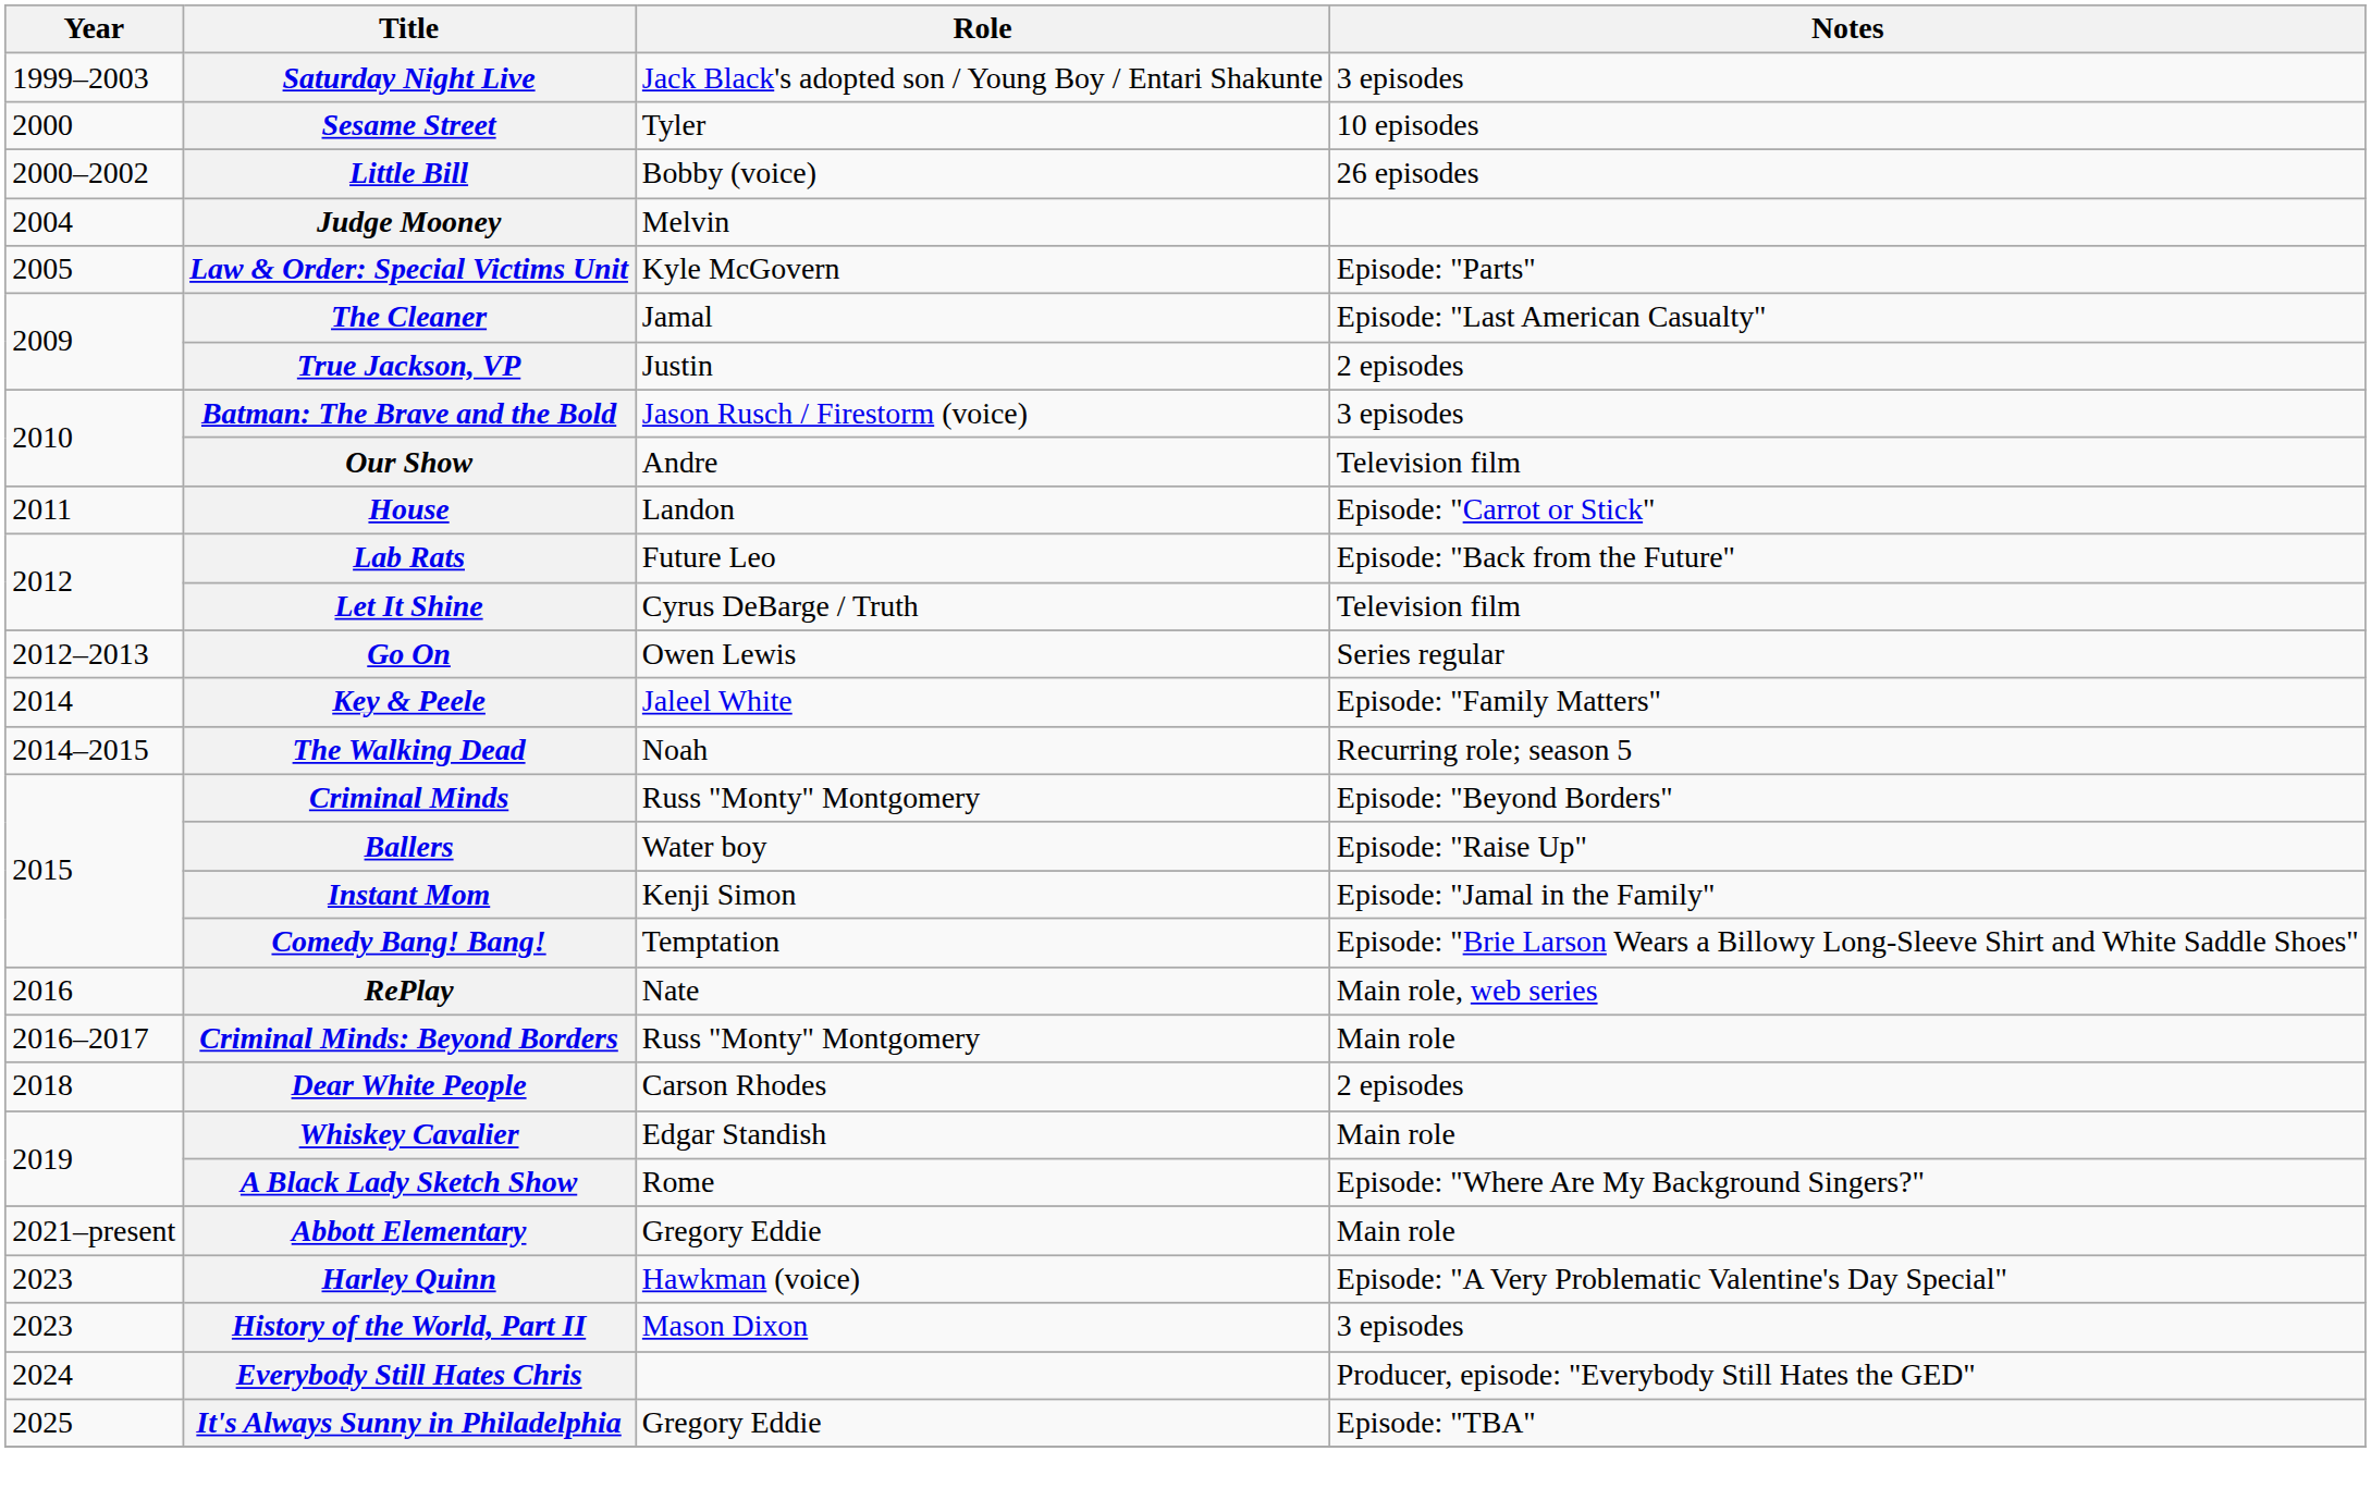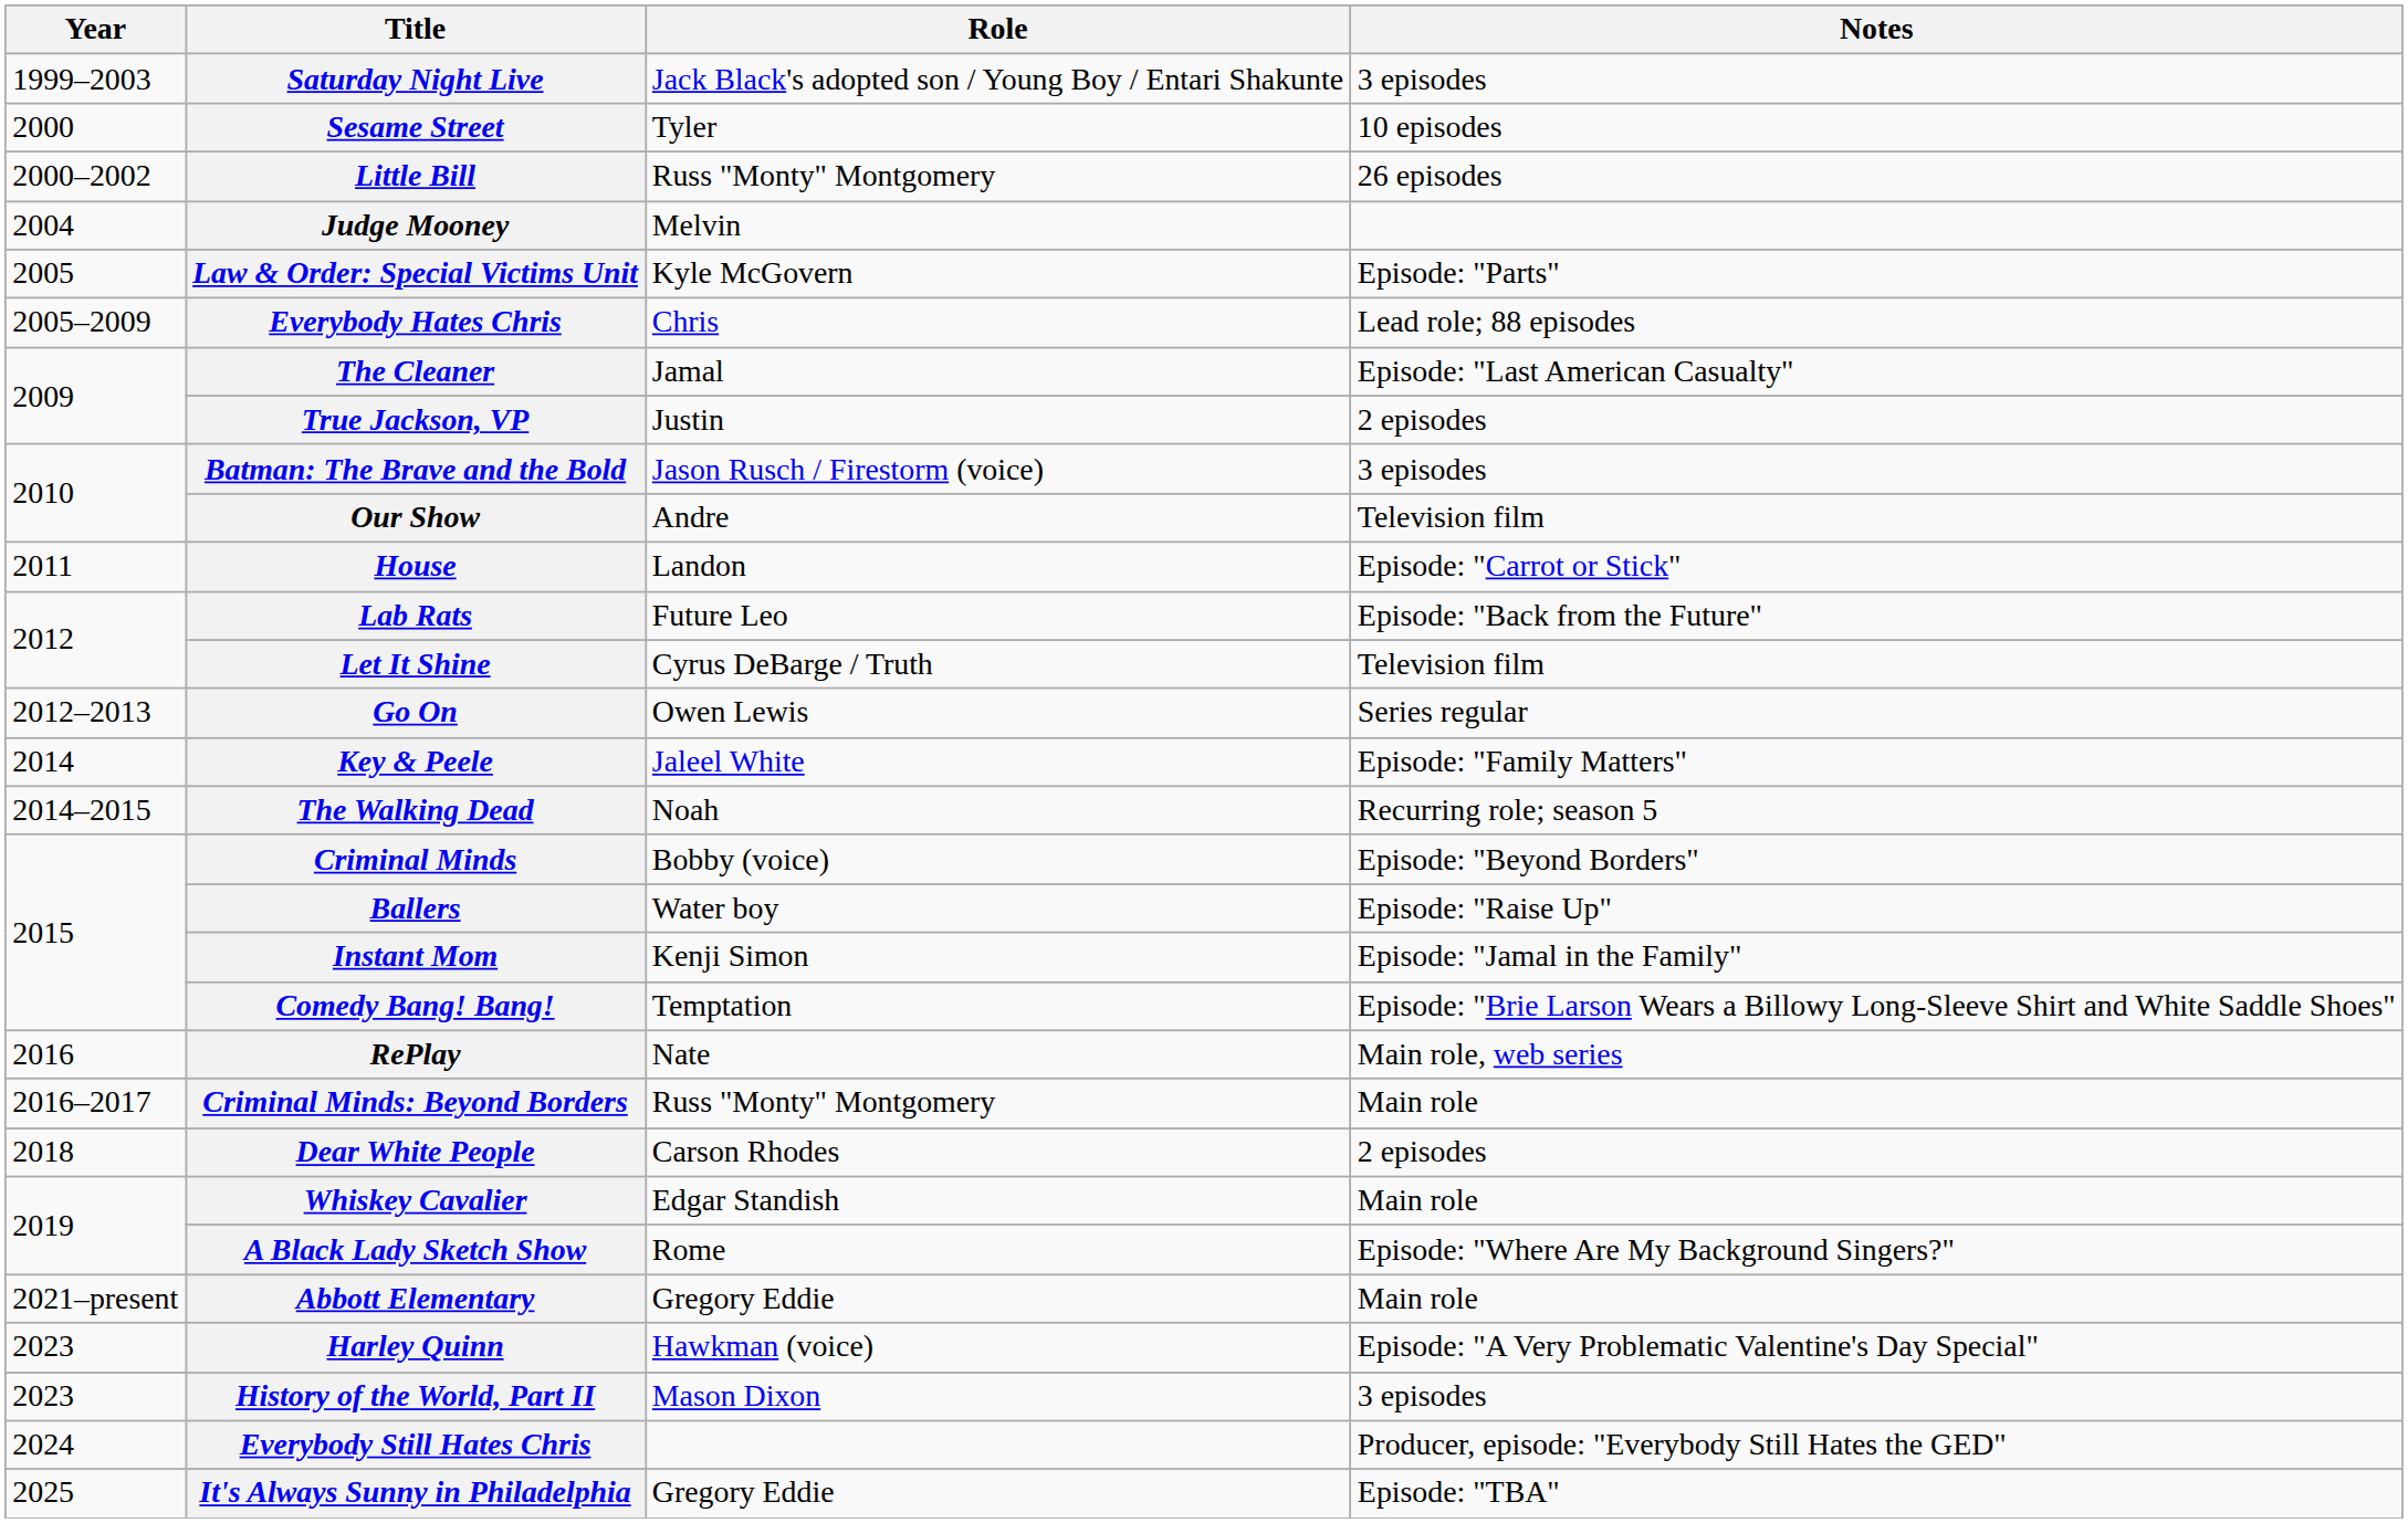 <table class="wikitable plainrowheaders sortable">
 <tr>
 <th scope="col">Year</th>
 <th scope="col">Title</th>
 <th scope="col">Role</th>
 <th scope="col" class="unsortable">Notes</th>
 </tr>
 <tr>
 <td>1999–2003</td>
 <th scope="row"><em><a href='#'>Saturday Night Live</a></em></th>
 <td><a href='#'>Jack Black</a>'s adopted son / Young Boy / Entari Shakunte</td>
 <td>3 episodes</td>
 </tr>
 <tr>
 <td>2000</td>
 <th scope="row"><em><a href='#'>Sesame Street</a></em></th>
 <td>Tyler</td>
 <td>10 episodes</td>
 </tr>
 <tr>
 <td>2000–2002</td>
 <th scope="row"><em><a href='#'>Little Bill</a></em></th>
-<td>Bobby (voice)</td>
+<td>Russ "Monty" Montgomery</td>
 <td>26 episodes</td>
 </tr>
 <tr>
 <td>2004</td>
 <th scope="row"><em>Judge Mooney</em></th>
 <td>Melvin</td>
 <td></td>
 </tr>
 <tr>
 <td>2005</td>
 <th scope="row"><em><a href='#'>Law & Order: Special Victims Unit</a></em></th>
 <td>Kyle McGovern</td>
 <td>Episode: "Parts"</td>
+</tr>
+<tr>
+<td>2005–2009</td>
+<th scope="row"><em><a href='#'>Everybody Hates Chris</a></em></th>
+<td><a href='#'>Chris</a></td>
+<td>Lead role; 88 episodes</td>
 </tr>
 <tr>
 <td rowspan=2>2009</td>
 <th scope="row"><em><a href='#'>The Cleaner</a></em></th>
 <td>Jamal</td>
 <td>Episode: "Last American Casualty"</td>
 </tr>
 <tr>
 <th scope="row"><em><a href='#'>True Jackson, VP</a></em></th>
 <td>Justin</td>
 <td>2 episodes</td>
 </tr>
 <tr>
 <td rowspan=2>2010</td>
 <th scope="row"><em><a href='#'>Batman: The Brave and the Bold</a></em></th>
 <td><a href='#'>Jason Rusch / Firestorm</a> (voice)</td>
 <td>3 episodes</td>
 </tr>
 <tr>
 <th scope="row"><em>Our Show</em></th>
 <td>Andre</td>
 <td>Television film</td>
 </tr>
 <tr>
 <td>2011</td>
 <th scope="row"><em><a href='#'>House</a></em></th>
 <td>Landon</td>
 <td>Episode: "<a href='#'>Carrot or Stick</a>"</td>
 </tr>
 <tr>
 <td rowspan=2>2012</td>
 <th scope="row"><em><a href='#'>Lab Rats</a></em></th>
 <td>Future Leo</td>
 <td>Episode: "Back from the Future"</td>
 </tr>
 <tr>
 <th scope="row"><em><a href='#'>Let It Shine</a></em></th>
 <td>Cyrus DeBarge / Truth</td>
 <td>Television film</td>
 </tr>
 <tr>
 <td>2012–2013</td>
 <th scope="row"><em><a href='#'>Go On</a></em></th>
 <td>Owen Lewis</td>
 <td>Series regular</td>
 </tr>
 <tr>
 <td>2014</td>
 <th scope="row"><em><a href='#'>Key & Peele</a></em></th>
 <td><a href='#'>Jaleel White</a></td>
 <td>Episode: "Family Matters"</td>
 </tr>
 <tr>
 <td>2014–2015</td>
 <th scope="row"><em><a href='#'>The Walking Dead</a></em></th>
 <td>Noah</td>
 <td>Recurring role; season 5</td>
 </tr>
 <tr>
 <td rowspan=4>2015</td>
 <th scope="row"><em><a href='#'>Criminal Minds</a></em></th>
-<td>Russ "Monty" Montgomery</td>
+<td>Bobby (voice)</td>
 <td>Episode: "Beyond Borders"</td>
 </tr>
 <tr>
 <th scope="row"><em><a href='#'>Ballers</a></em></th>
 <td>Water boy</td>
 <td>Episode: "Raise Up"</td>
 </tr>
 <tr>
 <th scope="row"><em><a href='#'>Instant Mom</a></em></th>
 <td>Kenji Simon</td>
 <td>Episode: "Jamal in the Family"</td>
 </tr>
 <tr>
 <th scope="row"><em><a href='#'>Comedy Bang! Bang!</a></em></th>
 <td>Temptation</td>
 <td>Episode: "<a href='#'>Brie Larson</a> Wears a Billowy Long-Sleeve Shirt and White Saddle Shoes"</td>
 </tr>
 <tr>
 <td>2016</td>
 <th scope="row"><em>RePlay</em></th>
 <td>Nate</td>
 <td>Main role, <a href='#'>web series</a></td>
 </tr>
 <tr>
 <td>2016–2017</td>
 <th scope="row"><em><a href='#'>Criminal Minds: Beyond Borders</a></em></th>
 <td>Russ "Monty" Montgomery</td>
 <td>Main role</td>
 </tr>
 <tr>
 <td>2018</td>
 <th scope="row"><em><a href='#'>Dear White People</a></em></th>
 <td>Carson Rhodes</td>
 <td>2 episodes</td>
 </tr>
 <tr>
 <td rowspan=2>2019</td>
 <th scope="row"><em><a href='#'>Whiskey Cavalier</a></em></th>
 <td>Edgar Standish</td>
 <td>Main role</td>
 </tr>
 <tr>
 <th scope="row"><em><a href='#'>A Black Lady Sketch Show</a></em></th>
 <td>Rome</td>
 <td>Episode: "Where Are My Background Singers?"</td>
 </tr>
 <tr>
 <td>2021–present</td>
 <th scope="row"><em><a href='#'>Abbott Elementary</a></em></th>
 <td>Gregory Eddie</td>
 <td>Main role</td>
 </tr>
 <tr>
 <td>2023</td>
 <th scope="row"><em><a href='#'>Harley Quinn</a></em></th>
 <td><a href='#'>Hawkman</a> (voice)</td>
 <td>Episode: "A Very Problematic Valentine's Day Special"</td>
 </tr>
 <tr>
 <td>2023</td>
 <th scope="row"><em><a href='#'>History of the World, Part II</a></em></th>
 <td><a href='#'>Mason Dixon</a></td>
 <td>3 episodes</td>
 </tr>
 <tr>
 <td>2024</td>
 <th scope="row"><em><a href='#'>Everybody Still Hates Chris</a></em></th>
 <td></td>
 <td>Producer, episode: "Everybody Still Hates the GED"</td>
 </tr>
 <tr>
 <td>2025</td>
 <th scope="row"><em><a href='#'>It's Always Sunny in Philadelphia</a></em></th>
 <td>Gregory Eddie</td>
 <td>Episode: "TBA"</td>
 </tr>
 <tr>
 </tr>
 </table>
